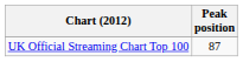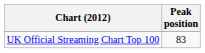 <table class="wikitable sortable plainrowheaders">
 <tr>
 <th scope="col">Chart (2012)</th>
 <th scope="col">Peak<br>position</th>
 </tr>
 <tr>
 </tr>
 <tr>
 </tr>
 <tr>
 </tr>
 <tr>
 </tr>
 <tr>
 <td><a href='#'>UK Official Streaming Chart Top 100</a></td>
-<td align="center">87</td>
+<td align="center">83</td>
 </tr>
 </table>
